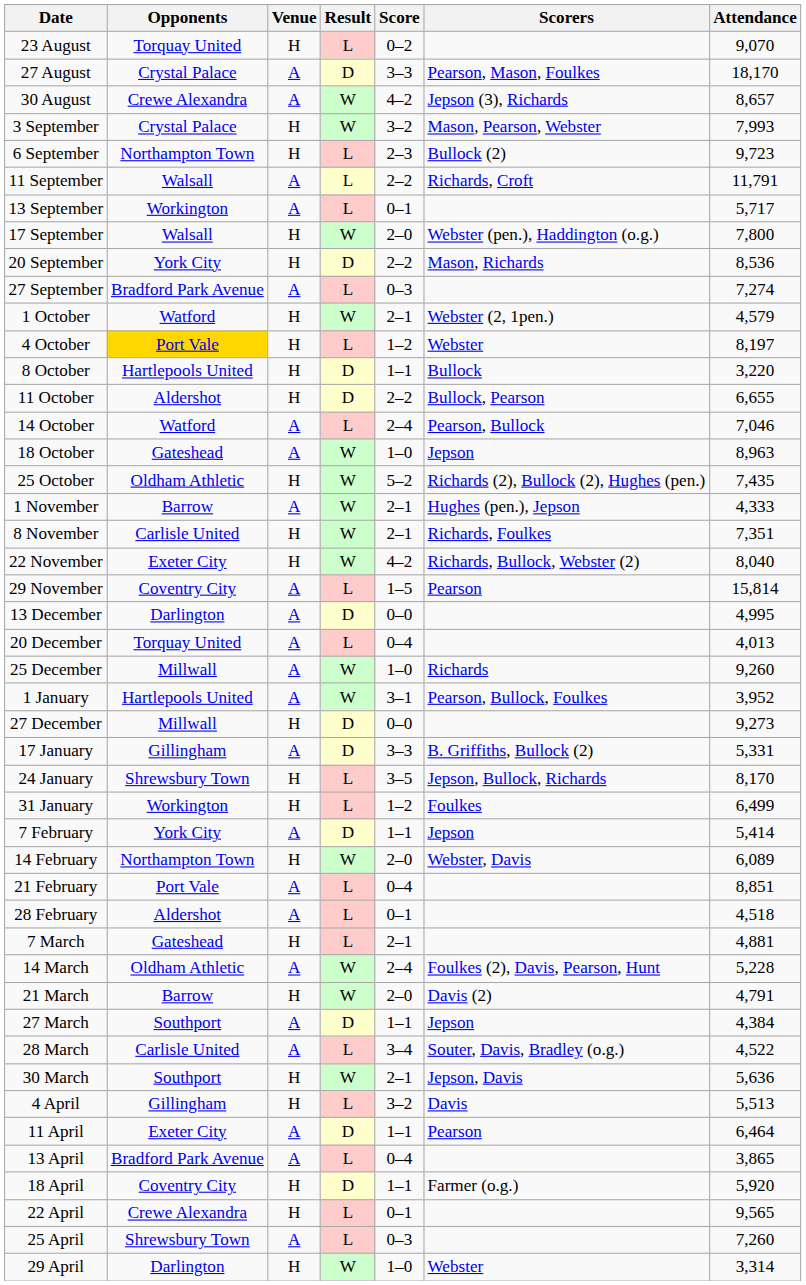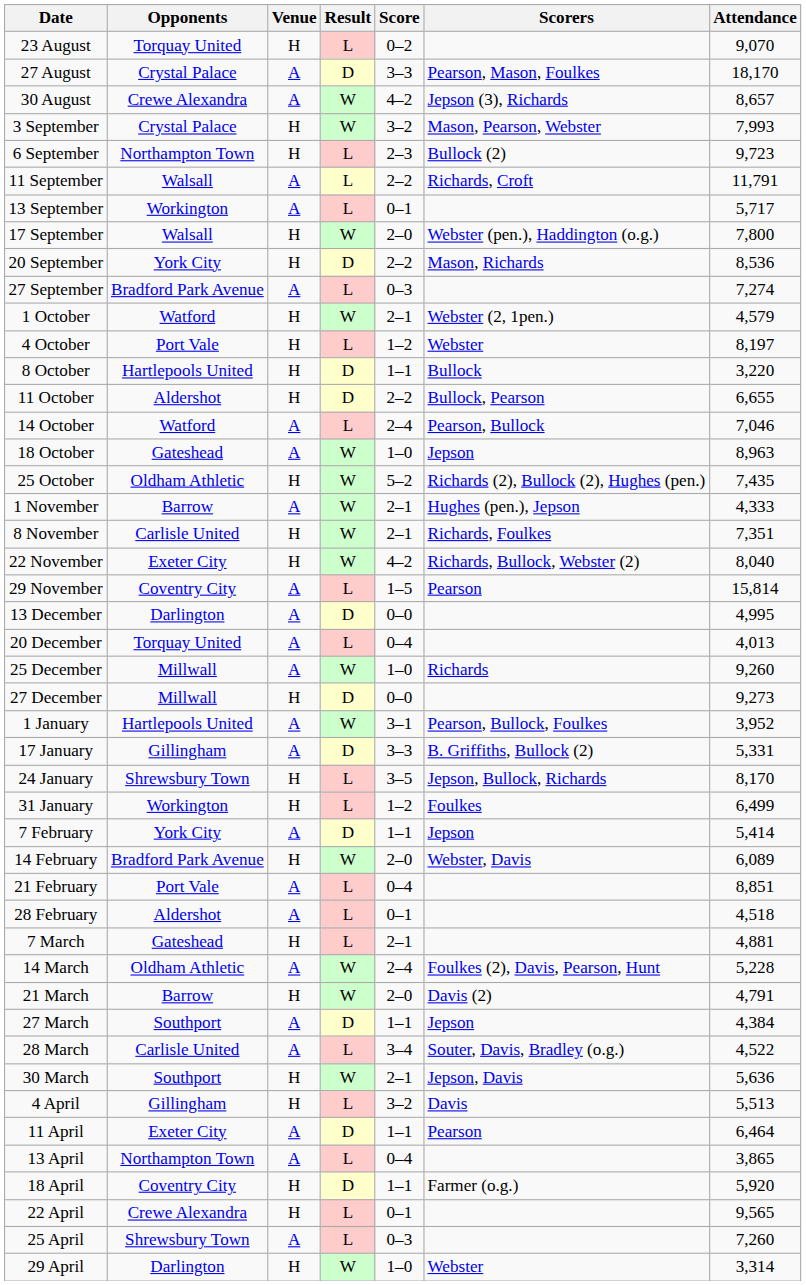 <table class="wikitable" style="text-align:center">
 <tr>
 <th>Date</th>
 <th>Opponents</th>
 <th>Venue</th>
 <th>Result</th>
 <th>Score</th>
 <th>Scorers</th>
 <th>Attendance</th>
 </tr>
 <tr>
 <td>23 August</td>
 <td><a href='#'>Torquay United</a></td>
 <td>H</td>
 <td style="background-color:#FFCCCC">L</td>
 <td>0–2</td>
 <td align="left"></td>
 <td>9,070</td>
 </tr>
 <tr>
 <td>27 August</td>
 <td><a href='#'>Crystal Palace</a></td>
 <td><a href='#'>A</a></td>
 <td style="background-color:#FFFFCC">D</td>
 <td>3–3</td>
 <td align="left"><a href='#'>Pearson</a>, <a href='#'>Mason</a>, <a href='#'>Foulkes</a></td>
 <td>18,170</td>
 </tr>
 <tr>
 <td>30 August</td>
 <td><a href='#'>Crewe Alexandra</a></td>
 <td><a href='#'>A</a></td>
 <td style="background-color:#CCFFCC">W</td>
 <td>4–2</td>
 <td align="left"><a href='#'>Jepson</a> (3), <a href='#'>Richards</a></td>
 <td>8,657</td>
 </tr>
 <tr>
 <td>3 September</td>
 <td><a href='#'>Crystal Palace</a></td>
 <td>H</td>
 <td style="background-color:#CCFFCC">W</td>
 <td>3–2</td>
 <td align="left"><a href='#'>Mason</a>, <a href='#'>Pearson</a>, <a href='#'>Webster</a></td>
 <td>7,993</td>
 </tr>
 <tr>
 <td>6 September</td>
 <td><a href='#'>Northampton Town</a></td>
 <td>H</td>
 <td style="background-color:#FFCCCC">L</td>
 <td>2–3</td>
 <td align="left"><a href='#'>Bullock</a> (2)</td>
 <td>9,723</td>
 </tr>
 <tr>
 <td>11 September</td>
 <td><a href='#'>Walsall</a></td>
 <td><a href='#'>A</a></td>
 <td style="background-color:#FFFFCC">L</td>
 <td>2–2</td>
 <td align="left"><a href='#'>Richards</a>, <a href='#'>Croft</a></td>
 <td>11,791</td>
 </tr>
 <tr>
 <td>13 September</td>
 <td><a href='#'>Workington</a></td>
 <td><a href='#'>A</a></td>
 <td style="background-color:#FFCCCC">L</td>
 <td>0–1</td>
 <td align="left"></td>
 <td>5,717</td>
 </tr>
 <tr>
 <td>17 September</td>
 <td><a href='#'>Walsall</a></td>
 <td>H</td>
 <td style="background-color:#CCFFCC">W</td>
 <td>2–0</td>
 <td align="left"><a href='#'>Webster</a> (pen.), <a href='#'>Haddington</a> (o.g.)</td>
 <td>7,800</td>
 </tr>
 <tr>
 <td>20 September</td>
 <td><a href='#'>York City</a></td>
 <td>H</td>
 <td style="background-color:#FFFFCC">D</td>
 <td>2–2</td>
 <td align="left"><a href='#'>Mason</a>, <a href='#'>Richards</a></td>
 <td>8,536</td>
 </tr>
 <tr>
 <td>27 September</td>
 <td><a href='#'>Bradford Park Avenue</a></td>
 <td><a href='#'>A</a></td>
 <td style="background-color:#FFCCCC">L</td>
 <td>0–3</td>
 <td align="left"></td>
 <td>7,274</td>
 </tr>
 <tr>
 <td>1 October</td>
 <td><a href='#'>Watford</a></td>
 <td>H</td>
 <td style="background-color:#CCFFCC">W</td>
 <td>2–1</td>
 <td align="left"><a href='#'>Webster</a> (2, 1pen.)</td>
 <td>4,579</td>
 </tr>
 <tr>
 <td>4 October</td>
-<td style="background: gold;"><a href='#'>Port Vale</a></td>
+<td><a href='#'>Port Vale</a></td>
 <td>H</td>
 <td style="background-color:#FFCCCC">L</td>
 <td>1–2</td>
 <td align="left"><a href='#'>Webster</a></td>
 <td>8,197</td>
 </tr>
 <tr>
 <td>8 October</td>
 <td><a href='#'>Hartlepools United</a></td>
 <td>H</td>
 <td style="background-color:#FFFFCC">D</td>
 <td>1–1</td>
 <td align="left"><a href='#'>Bullock</a></td>
 <td>3,220</td>
 </tr>
 <tr>
 <td>11 October</td>
 <td><a href='#'>Aldershot</a></td>
 <td>H</td>
 <td style="background-color:#FFFFCC">D</td>
 <td>2–2</td>
 <td align="left"><a href='#'>Bullock</a>, <a href='#'>Pearson</a></td>
 <td>6,655</td>
 </tr>
 <tr>
 <td>14 October</td>
 <td><a href='#'>Watford</a></td>
 <td><a href='#'>A</a></td>
 <td style="background-color:#FFCCCC">L</td>
 <td>2–4</td>
 <td align="left"><a href='#'>Pearson</a>, <a href='#'>Bullock</a></td>
 <td>7,046</td>
 </tr>
 <tr>
 <td>18 October</td>
 <td><a href='#'>Gateshead</a></td>
 <td><a href='#'>A</a></td>
 <td style="background-color:#CCFFCC">W</td>
 <td>1–0</td>
 <td align="left"><a href='#'>Jepson</a></td>
 <td>8,963</td>
 </tr>
 <tr>
 <td>25 October</td>
 <td><a href='#'>Oldham Athletic</a></td>
 <td>H</td>
 <td style="background-color:#CCFFCC">W</td>
 <td>5–2</td>
 <td align="left"><a href='#'>Richards</a> (2), <a href='#'>Bullock</a> (2), <a href='#'>Hughes</a> (pen.)</td>
 <td>7,435</td>
 </tr>
 <tr>
 <td>1 November</td>
 <td><a href='#'>Barrow</a></td>
 <td><a href='#'>A</a></td>
 <td style="background-color:#CCFFCC">W</td>
 <td>2–1</td>
 <td align="left"><a href='#'>Hughes</a> (pen.), <a href='#'>Jepson</a></td>
 <td>4,333</td>
 </tr>
 <tr>
 <td>8 November</td>
 <td><a href='#'>Carlisle United</a></td>
 <td>H</td>
 <td style="background-color:#CCFFCC">W</td>
 <td>2–1</td>
 <td align="left"><a href='#'>Richards</a>, <a href='#'>Foulkes</a></td>
 <td>7,351</td>
 </tr>
 <tr>
 <td>22 November</td>
 <td><a href='#'>Exeter City</a></td>
 <td>H</td>
 <td style="background-color:#CCFFCC">W</td>
 <td>4–2</td>
 <td align="left"><a href='#'>Richards</a>, <a href='#'>Bullock</a>, <a href='#'>Webster</a> (2)</td>
 <td>8,040</td>
 </tr>
 <tr>
 <td>29 November</td>
 <td><a href='#'>Coventry City</a></td>
 <td><a href='#'>A</a></td>
 <td style="background-color:#FFCCCC">L</td>
 <td>1–5</td>
 <td align="left"><a href='#'>Pearson</a></td>
 <td>15,814</td>
 </tr>
 <tr>
 <td>13 December</td>
 <td><a href='#'>Darlington</a></td>
 <td><a href='#'>A</a></td>
 <td style="background-color:#FFFFCC">D</td>
 <td>0–0</td>
 <td align="left"></td>
 <td>4,995</td>
 </tr>
 <tr>
 <td>20 December</td>
 <td><a href='#'>Torquay United</a></td>
 <td><a href='#'>A</a></td>
 <td style="background-color:#FFCCCC">L</td>
 <td>0–4</td>
 <td align="left"></td>
 <td>4,013</td>
 </tr>
 <tr>
 <td>25 December</td>
 <td><a href='#'>Millwall</a></td>
 <td><a href='#'>A</a></td>
 <td style="background-color:#CCFFCC">W</td>
 <td>1–0</td>
 <td align="left"><a href='#'>Richards</a></td>
 <td>9,260</td>
 </tr>
 <tr>
+<td>27 December</td>
+<td><a href='#'>Millwall</a></td>
+<td>H</td>
+<td style="background-color:#FFFFCC">D</td>
+<td>0–0</td>
+<td align="left"></td>
+<td>9,273</td>
+</tr>
+<tr>
 <td>1 January</td>
 <td><a href='#'>Hartlepools United</a></td>
 <td><a href='#'>A</a></td>
 <td style="background-color:#CCFFCC">W</td>
 <td>3–1</td>
 <td align="left"><a href='#'>Pearson</a>, <a href='#'>Bullock</a>, <a href='#'>Foulkes</a></td>
 <td>3,952</td>
-</tr>
-<tr>
-<td>27 December</td>
-<td><a href='#'>Millwall</a></td>
-<td>H</td>
-<td style="background-color:#FFFFCC">D</td>
-<td>0–0</td>
-<td align="left"></td>
-<td>9,273</td>
 </tr>
 <tr>
 <td>17 January</td>
 <td><a href='#'>Gillingham</a></td>
 <td><a href='#'>A</a></td>
 <td style="background-color:#FFFFCC">D</td>
 <td>3–3</td>
 <td align="left"><a href='#'>B. Griffiths</a>, <a href='#'>Bullock</a> (2)</td>
 <td>5,331</td>
 </tr>
 <tr>
 <td>24 January</td>
 <td><a href='#'>Shrewsbury Town</a></td>
 <td>H</td>
 <td style="background-color:#FFCCCC">L</td>
 <td>3–5</td>
 <td align="left"><a href='#'>Jepson</a>, <a href='#'>Bullock</a>, <a href='#'>Richards</a></td>
 <td>8,170</td>
 </tr>
 <tr>
 <td>31 January</td>
 <td><a href='#'>Workington</a></td>
 <td>H</td>
 <td style="background-color:#FFCCCC">L</td>
 <td>1–2</td>
 <td align="left"><a href='#'>Foulkes</a></td>
 <td>6,499</td>
 </tr>
 <tr>
 <td>7 February</td>
 <td><a href='#'>York City</a></td>
 <td><a href='#'>A</a></td>
 <td style="background-color:#FFFFCC">D</td>
 <td>1–1</td>
 <td align="left"><a href='#'>Jepson</a></td>
 <td>5,414</td>
 </tr>
 <tr>
 <td>14 February</td>
-<td><a href='#'>Northampton Town</a></td>
+<td><a href='#'>Bradford Park Avenue</a></td>
 <td>H</td>
 <td style="background-color:#CCFFCC">W</td>
 <td>2–0</td>
 <td align="left"><a href='#'>Webster</a>, <a href='#'>Davis</a></td>
 <td>6,089</td>
 </tr>
 <tr>
 <td>21 February</td>
 <td><a href='#'>Port Vale</a></td>
 <td><a href='#'>A</a></td>
 <td style="background-color:#FFCCCC">L</td>
 <td>0–4</td>
 <td align="left"></td>
 <td>8,851</td>
 </tr>
 <tr>
 <td>28 February</td>
 <td><a href='#'>Aldershot</a></td>
 <td><a href='#'>A</a></td>
 <td style="background-color:#FFCCCC">L</td>
 <td>0–1</td>
 <td align="left"></td>
 <td>4,518</td>
 </tr>
 <tr>
 <td>7 March</td>
 <td><a href='#'>Gateshead</a></td>
 <td>H</td>
 <td style="background-color:#FFCCCC">L</td>
 <td>2–1</td>
 <td align="left"></td>
 <td>4,881</td>
 </tr>
 <tr>
 <td>14 March</td>
 <td><a href='#'>Oldham Athletic</a></td>
 <td><a href='#'>A</a></td>
 <td style="background-color:#CCFFCC">W</td>
 <td>2–4</td>
 <td align="left"><a href='#'>Foulkes</a> (2), <a href='#'>Davis</a>, <a href='#'>Pearson</a>, <a href='#'>Hunt</a></td>
 <td>5,228</td>
 </tr>
 <tr>
 <td>21 March</td>
 <td><a href='#'>Barrow</a></td>
 <td>H</td>
 <td style="background-color:#CCFFCC">W</td>
 <td>2–0</td>
 <td align="left"><a href='#'>Davis</a> (2)</td>
 <td>4,791</td>
 </tr>
 <tr>
 <td>27 March</td>
 <td><a href='#'>Southport</a></td>
 <td><a href='#'>A</a></td>
 <td style="background-color:#FFFFCC">D</td>
 <td>1–1</td>
 <td align="left"><a href='#'>Jepson</a></td>
 <td>4,384</td>
 </tr>
 <tr>
 <td>28 March</td>
 <td><a href='#'>Carlisle United</a></td>
 <td><a href='#'>A</a></td>
 <td style="background-color:#FFCCCC">L</td>
 <td>3–4</td>
 <td align="left"><a href='#'>Souter</a>, <a href='#'>Davis</a>, <a href='#'>Bradley</a> (o.g.)</td>
 <td>4,522</td>
 </tr>
 <tr>
 <td>30 March</td>
 <td><a href='#'>Southport</a></td>
 <td>H</td>
 <td style="background-color:#CCFFCC">W</td>
 <td>2–1</td>
 <td align="left"><a href='#'>Jepson</a>, <a href='#'>Davis</a></td>
 <td>5,636</td>
 </tr>
 <tr>
 <td>4 April</td>
 <td><a href='#'>Gillingham</a></td>
 <td>H</td>
 <td style="background-color:#FFCCCC">L</td>
 <td>3–2</td>
 <td align="left"><a href='#'>Davis</a></td>
 <td>5,513</td>
 </tr>
 <tr>
 <td>11 April</td>
 <td><a href='#'>Exeter City</a></td>
 <td><a href='#'>A</a></td>
 <td style="background-color:#FFFFCC">D</td>
 <td>1–1</td>
 <td align="left"><a href='#'>Pearson</a></td>
 <td>6,464</td>
 </tr>
 <tr>
 <td>13 April</td>
-<td><a href='#'>Bradford Park Avenue</a></td>
+<td><a href='#'>Northampton Town</a></td>
 <td><a href='#'>A</a></td>
 <td style="background-color:#FFCCCC">L</td>
 <td>0–4</td>
 <td align="left"></td>
 <td>3,865</td>
 </tr>
 <tr>
 <td>18 April</td>
 <td><a href='#'>Coventry City</a></td>
 <td>H</td>
 <td style="background-color:#FFFFCC">D</td>
 <td>1–1</td>
 <td align="left">Farmer (o.g.)</td>
 <td>5,920</td>
 </tr>
 <tr>
 <td>22 April</td>
 <td><a href='#'>Crewe Alexandra</a></td>
 <td>H</td>
 <td style="background-color:#FFCCCC">L</td>
 <td>0–1</td>
 <td align="left"></td>
 <td>9,565</td>
 </tr>
 <tr>
 <td>25 April</td>
 <td><a href='#'>Shrewsbury Town</a></td>
 <td><a href='#'>A</a></td>
 <td style="background-color:#FFCCCC">L</td>
 <td>0–3</td>
 <td align="left"></td>
 <td>7,260</td>
 </tr>
 <tr>
 <td>29 April</td>
 <td><a href='#'>Darlington</a></td>
 <td>H</td>
 <td style="background-color:#CCFFCC">W</td>
 <td>1–0</td>
 <td align="left"><a href='#'>Webster</a></td>
 <td>3,314</td>
 </tr>
 </table>
